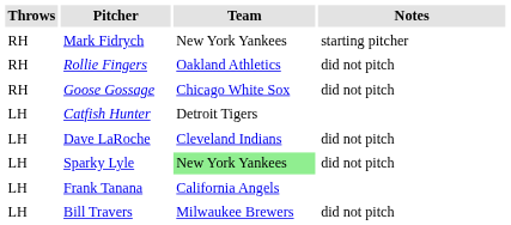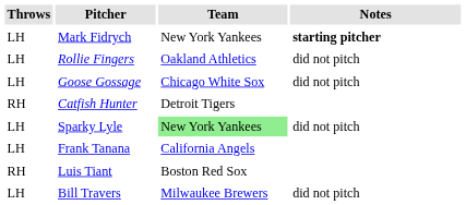 <table border="0" cellspacing="3" cellpadding="3">
 <tr style="background: #e3e3e3;">
 <th width="50">Throws</th>
 <th style="width:115px;">Pitcher</th>
 <th style="width:150px;">Team</th>
 <th style="width:200px;">Notes</th>
 </tr>
 <tr>
-<td>RH</td>
+<td>LH</td>
 <td><a href='#'>Mark Fidrych</a></td>
 <td>New York Yankees</td>
-<td>starting pitcher</td>
+<td><strong>starting pitcher</strong></td>
 </tr>
 <tr>
-<td>RH</td>
+<td>LH</td>
 <td><em><a href='#'>Rollie Fingers</a></em></td>
 <td><a href='#'>Oakland Athletics</a></td>
 <td>did not pitch</td>
 </tr>
 <tr>
-<td>RH</td>
+<td>LH</td>
 <td><em><a href='#'>Goose Gossage</a></em></td>
 <td><a href='#'>Chicago White Sox</a></td>
 <td>did not pitch</td>
 </tr>
 <tr>
-<td>LH</td>
+<td>RH</td>
 <td><em><a href='#'>Catfish Hunter</a></em></td>
 <td>Detroit Tigers</td>
 <td></td>
-</tr>
-<tr>
-<td>LH</td>
-<td><a href='#'>Dave LaRoche</a></td>
-<td><a href='#'>Cleveland Indians</a></td>
-<td>did not pitch</td>
 </tr>
 <tr>
 <td>LH</td>
 <td><a href='#'>Sparky Lyle</a></td>
 <td style="background: lightgreen;">New York Yankees</td>
 <td>did not pitch</td>
 </tr>
 <tr>
 <td>LH</td>
 <td><a href='#'>Frank Tanana</a></td>
 <td><a href='#'>California Angels</a></td>
 <td></td>
 </tr>
 <tr>
+<td>RH</td>
+<td><a href='#'>Luis Tiant</a></td>
+<td>Boston Red Sox</td>
+<td></td>
+</tr>
+<tr>
 <td>LH</td>
 <td><a href='#'>Bill Travers</a></td>
 <td><a href='#'>Milwaukee Brewers</a></td>
 <td>did not pitch</td>
 </tr>
 </table>
